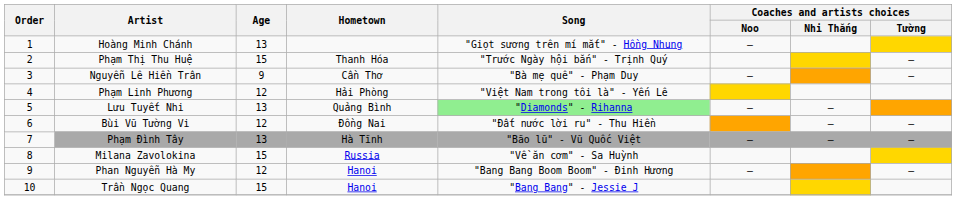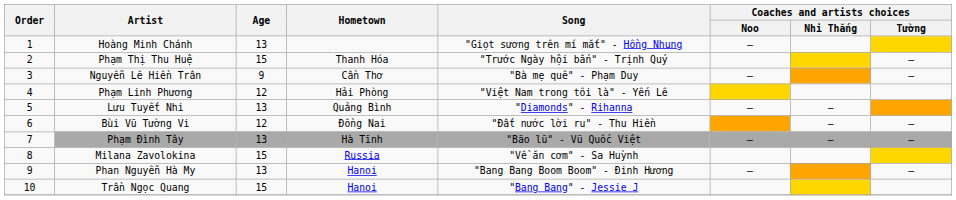 <table class="wikitable" style="text-align:center; width:100%;">
 <tr>
 <th scope="col" rowspan="2" width="05%">Order</th>
 <th scope="col" rowspan="2" width="18%">Artist</th>
 <th scope="col" rowspan="2" width="05%">Age</th>
 <th scope="col" rowspan="2" width="15%">Hometown</th>
 <th scope="col" rowspan="2" width="27%">Song</th>
 <th scope="col" colspan="4" width="24%">Coaches and artists choices</th>
 </tr>
 <tr>
 <th width="08%">Noo</th>
 <th width="08%">Nhi Thắng</th>
 <th width="08%">Tường</th>
 </tr>
 <tr>
 <td scope="row">1</td>
 <td>Hoàng Minh Chánh</td>
 <td>13</td>
 <td></td>
 <td>"Giọt sương trên mí mắt" - <a href='#'>Hồng Nhung</a></td>
 <td>—</td>
 <td style="text-align:center;"></td>
 <td style="background:gold;text-align:center;"></td>
 </tr>
 <tr>
 <td scope="row">2</td>
 <td>Phạm Thị Thu Huệ</td>
 <td>15</td>
 <td>Thanh Hóa</td>
 <td>"Trước Ngày hội bắn" - Trịnh Quý</td>
 <td style="text-align:center;"></td>
 <td style="background:gold;text-align:center;"></td>
 <td>—</td>
 </tr>
 <tr>
 <td scope="row">3</td>
 <td>Nguyễn Lê Hiền Trân</td>
 <td>9</td>
 <td>Cần Thơ</td>
 <td>"Bà mẹ quê" - Phạm Duy</td>
 <td>—</td>
 <td style="background:orange;text-align:center;"></td>
 <td>—</td>
 </tr>
 <tr>
 <td scope="row">4</td>
 <td>Phạm Linh Phương</td>
 <td>12</td>
 <td>Hải Phòng</td>
 <td>"Việt Nam trong tôi là" - Yến Lê</td>
 <td style="background:gold;text-align:center;"></td>
 <td style="text-align:center;"></td>
 <td style="text-align:center;"></td>
 </tr>
 <tr>
 <td scope="row">5</td>
 <td>Lưu Tuyết Nhi</td>
 <td>13</td>
 <td>Quảng Bình</td>
-<td style="background: lightgreen;">"<a href='#'>Diamonds</a>" - <a href='#'>Rihanna</a></td>
+<td>"<a href='#'>Diamonds</a>" - <a href='#'>Rihanna</a></td>
 <td>—</td>
 <td>—</td>
 <td style="background:orange;text-align:center;"></td>
 </tr>
 <tr>
 <td scope="row">6</td>
 <td>Bùi Vũ Tường Vi</td>
 <td>12</td>
 <td>Đồng Nai</td>
 <td>"Đất nước lời ru" - Thu Hiền</td>
 <td style="background:orange;text-align:center;"></td>
 <td>—</td>
 <td>—</td>
 </tr>
 <tr>
 <td scope="row">7</td>
 <td style="background:darkgrey;">Phạm Đình Tây</td>
 <td style="background:darkgrey;">13</td>
 <td style="background:darkgrey;">Hà Tĩnh</td>
 <td style="background:darkgrey;">"Bão lũ" - Vũ Quốc Việt</td>
 <td style="background:darkgrey;text-align:center;">—</td>
 <td style="background:darkgrey;text-align:center;">—</td>
 <td style="background:darkgrey;text-align:center;">—</td>
 </tr>
 <tr>
 <td scope="row">8</td>
 <td>Milana Zavolokina</td>
 <td>15</td>
 <td><a href='#'>Russia</a></td>
 <td>"Về ăn cơm" - Sa Huỳnh</td>
 <td style="text-align:center;"></td>
 <td style="text-align:center;"></td>
 <td style="background:gold;text-align:center;"></td>
 </tr>
 <tr>
 <td scope="row">9</td>
 <td>Phan Nguyễn Hà My</td>
-<td>12</td>
+<td>13</td>
 <td><a href='#'>Hanoi</a></td>
 <td>"Bang Bang Boom Boom" - Đinh Hương</td>
 <td>—</td>
 <td style="background:orange;text-align:center;"></td>
 <td>—</td>
 </tr>
 <tr>
 <td scope="row">10</td>
 <td>Trần Ngọc Quang</td>
 <td>15</td>
 <td><a href='#'>Hanoi</a></td>
 <td>"<a href='#'>Bang Bang</a>" - <a href='#'>Jessie J</a></td>
 <td style="text-align:center;"></td>
 <td style="background:gold;text-align:center;"></td>
 <td style="text-align:center;"></td>
 </tr>
 <tr>
 </tr>
 </table>
